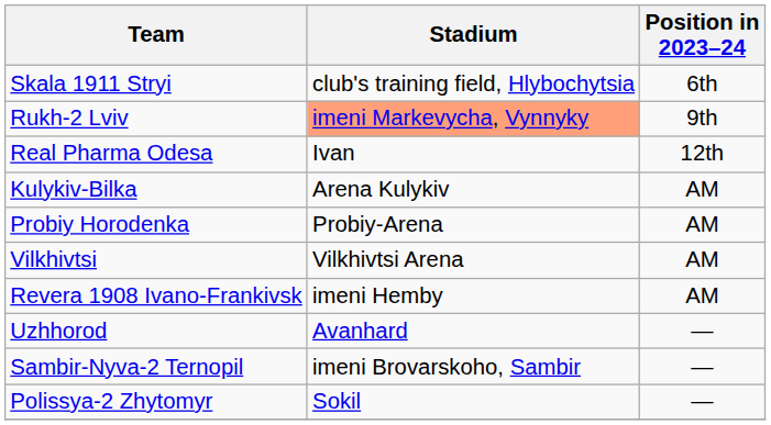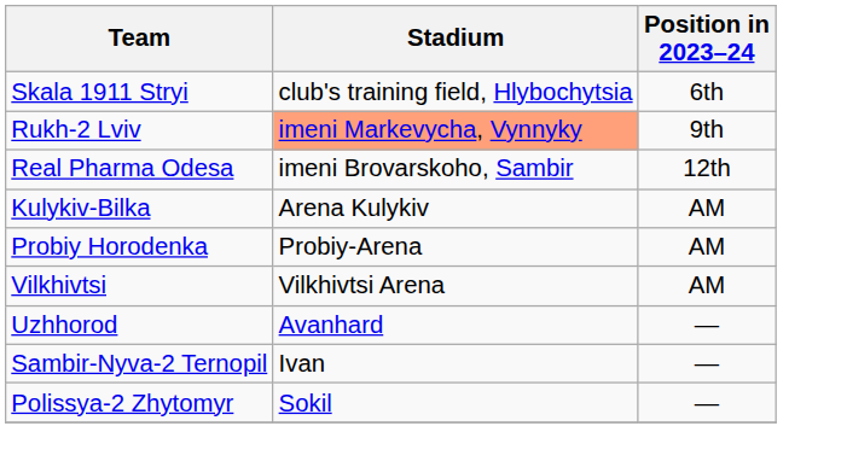 <table class="wikitable sortable" style="text-align: left;">
 <tr>
 <th>Team</th>
 <th>Stadium</th>
 <th>Position in<br><a href='#'>2023–24</a></th>
 </tr>
 <tr>
 <td><a href='#'>Skala 1911 Stryi</a></td>
 <td>club's training field, <a href='#'>Hlybochytsia</a></td>
 <td align="center">6th</td>
 </tr>
 <tr>
 <td><a href='#'>Rukh-2 Lviv</a></td>
 <td style="background: lightsalmon;"><a href='#'>imeni Markevycha</a>, <a href='#'>Vynnyky</a></td>
 <td align="center">9th</td>
 </tr>
 <tr>
 <td><a href='#'>Real Pharma Odesa</a></td>
-<td>Ivan</td>
+<td>imeni Brovarskoho, <a href='#'>Sambir</a></td>
 <td align="center">12th</td>
 </tr>
 <tr>
 <td><a href='#'>Kulykiv-Bilka</a></td>
 <td>Arena Kulykiv</td>
 <td align="center">AM</td>
 </tr>
 <tr>
 <td><a href='#'>Probiy Horodenka</a></td>
 <td>Probiy-Arena</td>
 <td align="center">AM</td>
 </tr>
 <tr>
 <td><a href='#'>Vilkhivtsi</a></td>
 <td>Vilkhivtsi Arena</td>
 <td align="center">AM</td>
 </tr>
 <tr>
-<td><a href='#'>Revera 1908 Ivano-Frankivsk</a></td>
-<td>imeni Hemby</td>
-<td align="center">AM</td>
-</tr>
-<tr>
 <td><a href='#'>Uzhhorod</a></td>
 <td><a href='#'>Avanhard</a></td>
 <td align="center">—</td>
 </tr>
 <tr>
 <td><a href='#'>Sambir-Nyva-2 Ternopil</a></td>
-<td>imeni Brovarskoho, <a href='#'>Sambir</a></td>
+<td>Ivan</td>
 <td align="center">—</td>
 </tr>
 <tr>
 <td><a href='#'>Polissya-2 Zhytomyr</a></td>
 <td><a href='#'>Sokil</a></td>
 <td align="center">—</td>
 </tr>
 <tr>
 </tr>
 </table>
